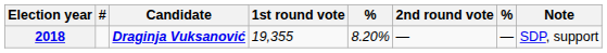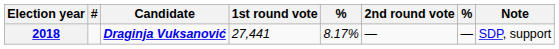 <table class="wikitable">
 <tr>
 <th>Election year</th>
 <th>#</th>
 <th>Candidate</th>
 <th>1st round vote</th>
 <th>%</th>
 <th>2nd round vote</th>
 <th>%</th>
 <th>Note</th>
 </tr>
 <tr>
 <th><a href='#'>2018</a></th>
 <td></td>
 <td><strong><em><a href='#'>Draginja Vuksanović</a></em></strong></td>
-<td><em>19,355</em></td>
-<td><em>8.20%</em></td>
+<td><em>27,441</em></td>
+<td><em>8.17%</em></td>
 <td><em>—</em></td>
 <td><em>—</em></td>
 <td><a href='#'>SDP</a>, support</td>
 </tr>
 </table>
